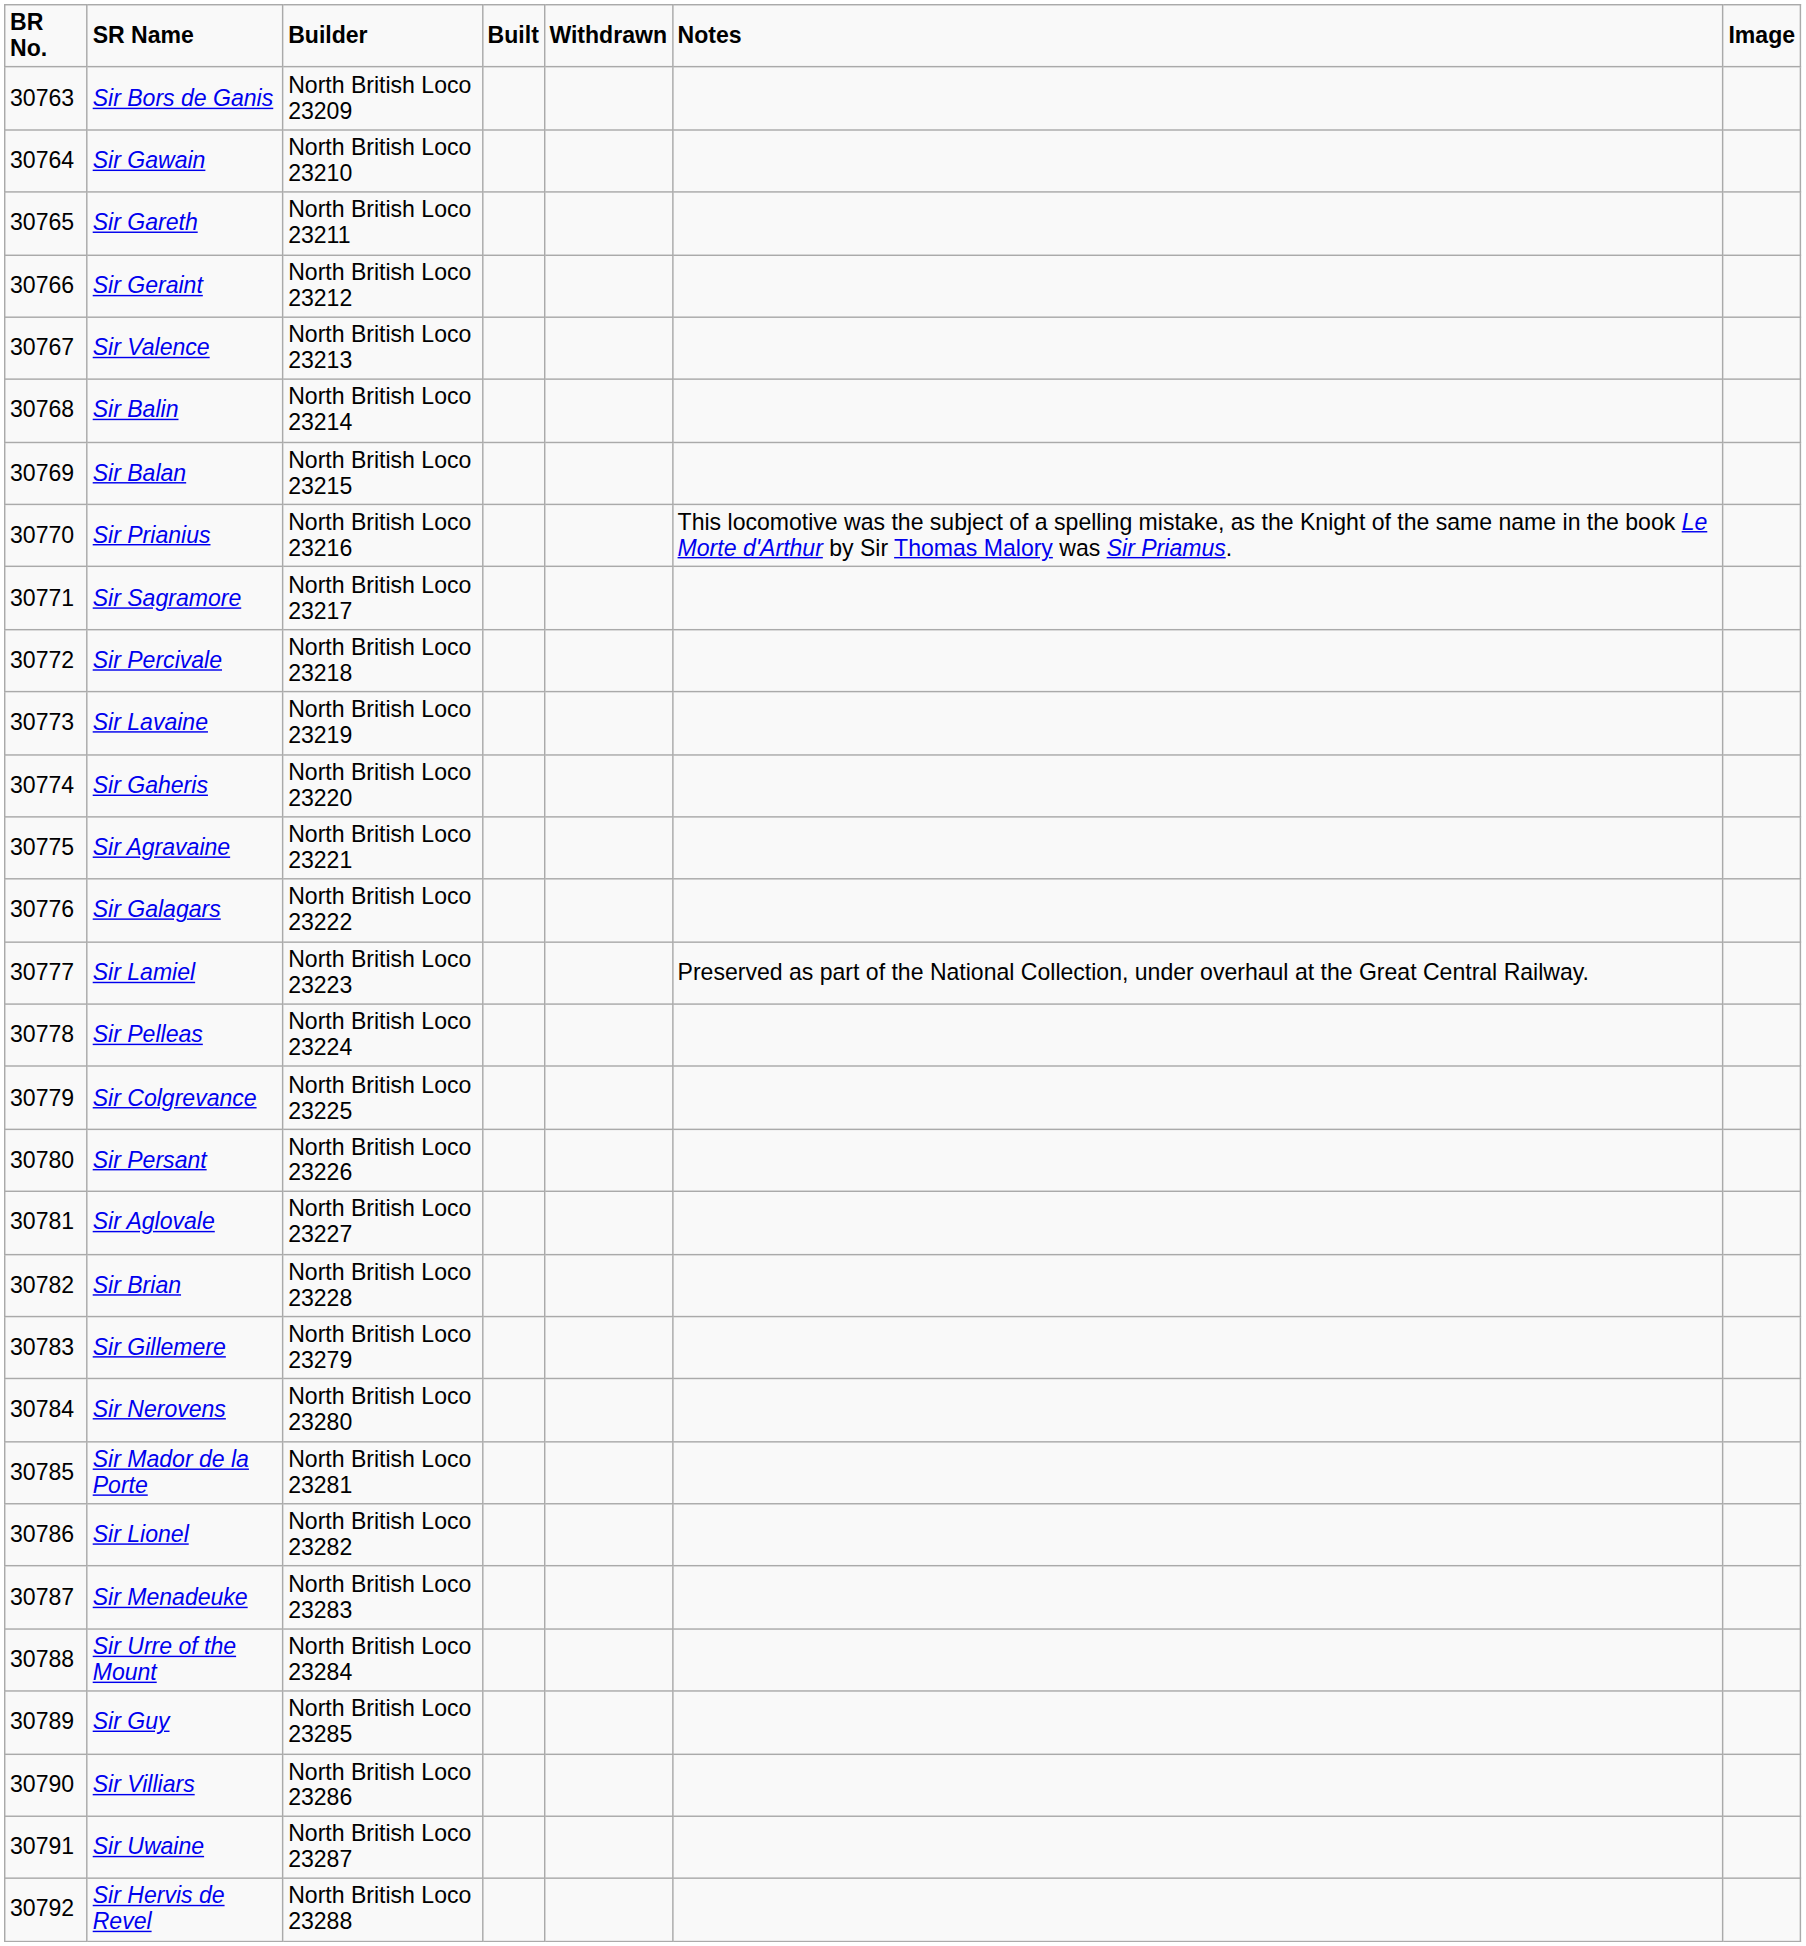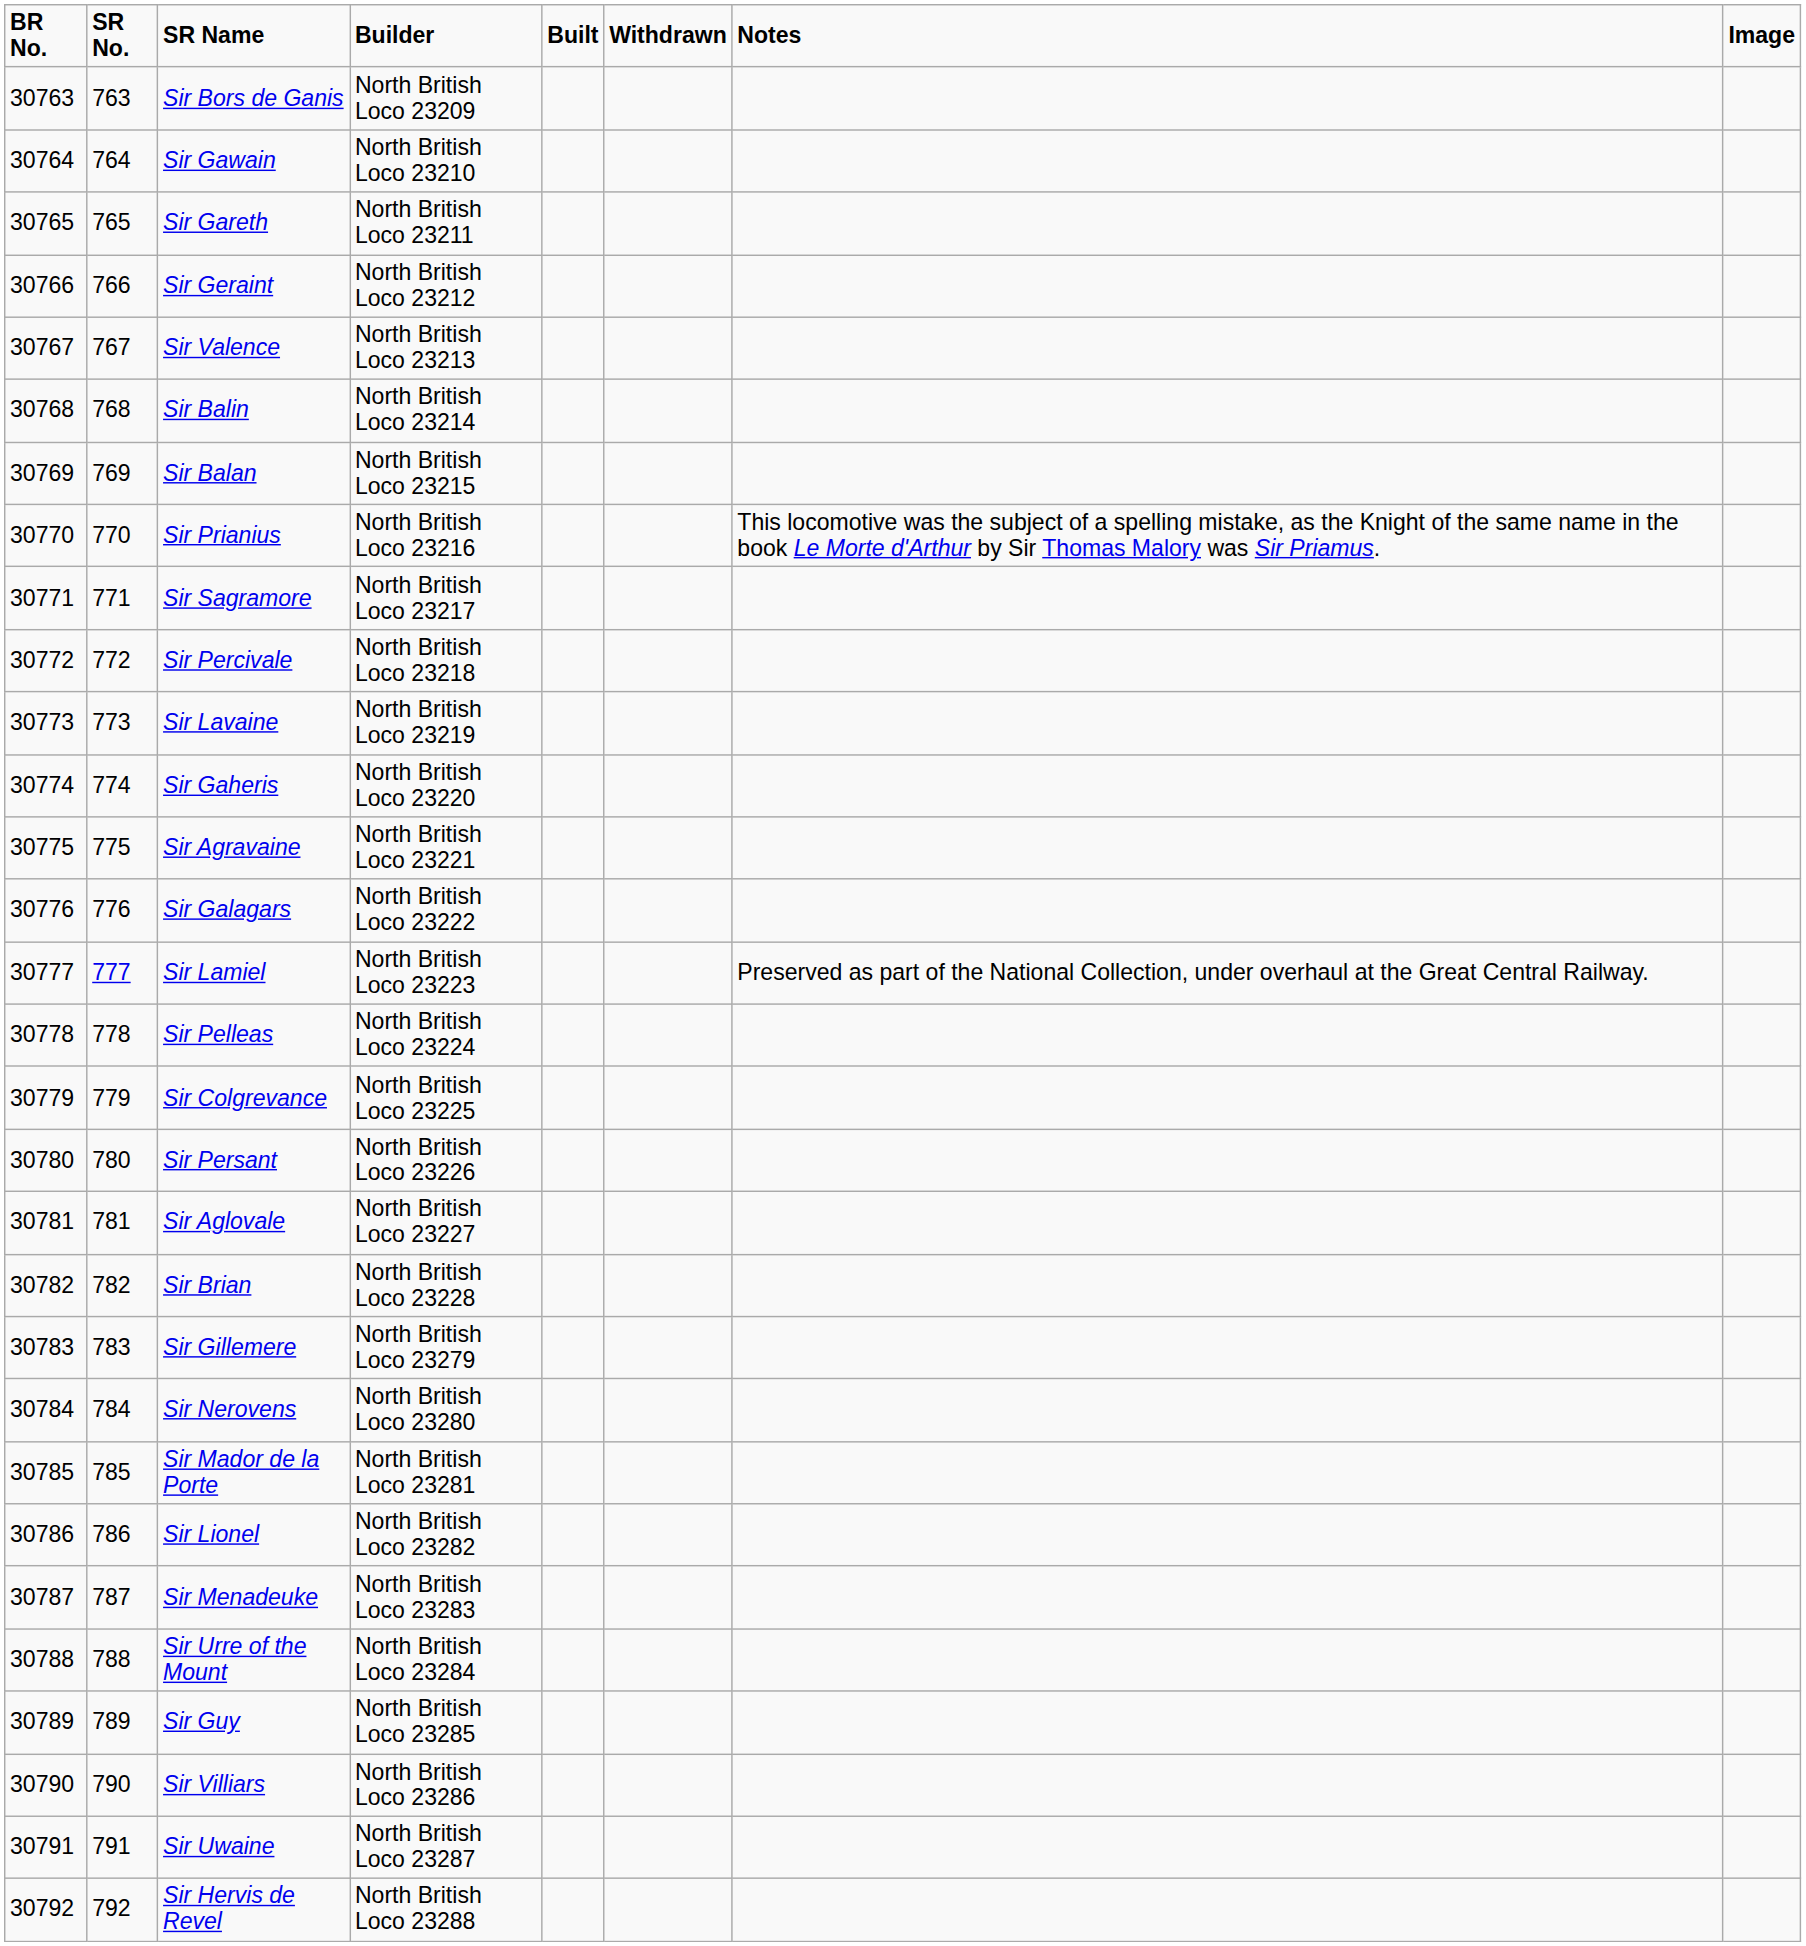 <table class="wikitable">
 <tr>
 <td><strong>BR No.</strong></td>
+<td><strong>SR No.</strong></td>
 <td><strong>SR Name</strong></td>
 <td><strong>Builder</strong></td>
 <td><strong>Built</strong></td>
 <td><strong>Withdrawn</strong></td>
 <td><strong>Notes</strong></td>
 <td><strong>Image</strong></td>
 </tr>
 <tr>
 <td>30763</td>
+<td>763</td>
 <td><em><a href='#'>Sir Bors de Ganis</a></em></td>
 <td>North British Loco 23209</td>
 <td></td>
 <td></td>
 <td></td>
 <td></td>
 </tr>
 <tr>
 <td>30764</td>
+<td>764</td>
 <td><em><a href='#'>Sir Gawain</a></em></td>
 <td>North British Loco 23210</td>
 <td></td>
 <td></td>
 <td></td>
 <td></td>
 </tr>
 <tr>
 <td>30765</td>
+<td>765</td>
 <td><em><a href='#'>Sir Gareth</a></em></td>
 <td>North British Loco 23211</td>
 <td></td>
 <td></td>
 <td></td>
 <td></td>
 </tr>
 <tr>
 <td>30766</td>
+<td>766</td>
 <td><em><a href='#'>Sir Geraint</a></em></td>
 <td>North British Loco 23212</td>
 <td></td>
 <td></td>
 <td></td>
 <td></td>
 </tr>
 <tr>
 <td>30767</td>
+<td>767</td>
 <td><em><a href='#'>Sir Valence</a></em></td>
 <td>North British Loco 23213</td>
 <td></td>
 <td></td>
 <td></td>
 <td></td>
 </tr>
 <tr>
 <td>30768</td>
+<td>768</td>
 <td><em><a href='#'>Sir Balin</a></em></td>
 <td>North British Loco 23214</td>
 <td></td>
 <td></td>
 <td></td>
 <td></td>
 </tr>
 <tr>
 <td>30769</td>
+<td>769</td>
 <td><em><a href='#'>Sir Balan</a></em></td>
 <td>North British Loco 23215</td>
 <td></td>
 <td></td>
 <td></td>
 <td></td>
 </tr>
 <tr>
 <td>30770</td>
+<td>770</td>
 <td><em><a href='#'>Sir Prianius</a></em></td>
 <td>North British Loco 23216</td>
 <td></td>
 <td></td>
 <td>This locomotive was the subject of a spelling mistake, as the Knight of the same name in the book <em><a href='#'>Le Morte d'Arthur</a></em> by Sir <a href='#'>Thomas Malory</a> was <em><a href='#'>Sir Priamus</a></em>.</td>
 <td></td>
 </tr>
 <tr>
 <td>30771</td>
+<td>771</td>
 <td><em><a href='#'>Sir Sagramore</a></em></td>
 <td>North British Loco 23217</td>
 <td></td>
 <td></td>
 <td></td>
 <td></td>
 </tr>
 <tr>
 <td>30772</td>
+<td>772</td>
 <td><em><a href='#'>Sir Percivale</a></em></td>
 <td>North British Loco 23218</td>
 <td></td>
 <td></td>
 <td></td>
 <td></td>
 </tr>
 <tr>
 <td>30773</td>
+<td>773</td>
 <td><em><a href='#'>Sir Lavaine</a></em></td>
 <td>North British Loco 23219</td>
 <td></td>
 <td></td>
 <td></td>
 <td></td>
 </tr>
 <tr>
 <td>30774</td>
+<td>774</td>
 <td><em><a href='#'>Sir Gaheris</a></em></td>
 <td>North British Loco 23220</td>
 <td></td>
 <td></td>
 <td></td>
 <td></td>
 </tr>
 <tr>
 <td>30775</td>
+<td>775</td>
 <td><em><a href='#'>Sir Agravaine</a></em></td>
 <td>North British Loco 23221</td>
 <td></td>
 <td></td>
 <td></td>
 <td></td>
 </tr>
 <tr>
 <td>30776</td>
+<td>776</td>
 <td><em><a href='#'>Sir Galagars</a></em></td>
 <td>North British Loco 23222</td>
 <td></td>
 <td></td>
 <td></td>
 <td></td>
 </tr>
 <tr>
 <td>30777</td>
+<td><a href='#'>777</a></td>
 <td><em><a href='#'>Sir Lamiel</a></em></td>
 <td>North British Loco 23223</td>
 <td></td>
 <td></td>
 <td>Preserved as part of the National Collection, under overhaul at the Great Central Railway.</td>
 <td></td>
 </tr>
 <tr>
 <td>30778</td>
+<td>778</td>
 <td><em><a href='#'>Sir Pelleas</a></em></td>
 <td>North British Loco 23224</td>
 <td></td>
 <td></td>
 <td></td>
 <td></td>
 </tr>
 <tr>
 <td>30779</td>
+<td>779</td>
 <td><em><a href='#'>Sir Colgrevance</a></em></td>
 <td>North British Loco 23225</td>
 <td></td>
 <td></td>
 <td></td>
 <td></td>
 </tr>
 <tr>
 <td>30780</td>
+<td>780</td>
 <td><em><a href='#'>Sir Persant</a></em></td>
 <td>North British Loco 23226</td>
 <td></td>
 <td></td>
 <td></td>
 <td></td>
 </tr>
 <tr>
 <td>30781</td>
+<td>781</td>
 <td><em><a href='#'>Sir Aglovale</a></em></td>
 <td>North British Loco 23227</td>
 <td></td>
 <td></td>
 <td></td>
 <td></td>
 </tr>
 <tr>
 <td>30782</td>
+<td>782</td>
 <td><em><a href='#'>Sir Brian</a></em></td>
 <td>North British Loco 23228</td>
 <td></td>
 <td></td>
 <td></td>
 <td></td>
 </tr>
 <tr>
 <td>30783</td>
+<td>783</td>
 <td><em><a href='#'>Sir Gillemere</a></em></td>
 <td>North British Loco 23279</td>
 <td></td>
 <td></td>
 <td></td>
 <td></td>
 </tr>
 <tr>
 <td>30784</td>
+<td>784</td>
 <td><em><a href='#'>Sir Nerovens</a></em></td>
 <td>North British Loco 23280</td>
 <td></td>
 <td></td>
 <td></td>
 <td></td>
 </tr>
 <tr>
 <td>30785</td>
+<td>785</td>
 <td><em><a href='#'>Sir Mador de la Porte</a></em></td>
 <td>North British Loco 23281</td>
 <td></td>
 <td></td>
 <td></td>
 <td></td>
 </tr>
 <tr>
 <td>30786</td>
+<td>786</td>
 <td><em><a href='#'>Sir Lionel</a></em></td>
 <td>North British Loco 23282</td>
 <td></td>
 <td></td>
 <td></td>
 <td></td>
 </tr>
 <tr>
 <td>30787</td>
+<td>787</td>
 <td><em><a href='#'>Sir Menadeuke</a></em></td>
 <td>North British Loco 23283</td>
 <td></td>
 <td></td>
 <td></td>
 <td></td>
 </tr>
 <tr>
 <td>30788</td>
+<td>788</td>
 <td><em><a href='#'>Sir Urre of the Mount</a></em></td>
 <td>North British Loco 23284</td>
 <td></td>
 <td></td>
 <td></td>
 <td></td>
 </tr>
 <tr>
 <td>30789</td>
+<td>789</td>
 <td><em><a href='#'>Sir Guy</a></em></td>
 <td>North British Loco 23285</td>
 <td></td>
 <td></td>
 <td></td>
 <td></td>
 </tr>
 <tr>
 <td>30790</td>
+<td>790</td>
 <td><em><a href='#'>Sir Villiars</a></em></td>
 <td>North British Loco 23286</td>
 <td></td>
 <td></td>
 <td></td>
 <td></td>
 </tr>
 <tr>
 <td>30791</td>
+<td>791</td>
 <td><em><a href='#'>Sir Uwaine</a></em></td>
 <td>North British Loco 23287</td>
 <td></td>
 <td></td>
 <td></td>
 <td></td>
 </tr>
 <tr>
 <td>30792</td>
+<td>792</td>
 <td><em><a href='#'>Sir Hervis de Revel</a></em></td>
 <td>North British Loco 23288</td>
 <td></td>
 <td></td>
 <td></td>
 <td></td>
 </tr>
 </table>
